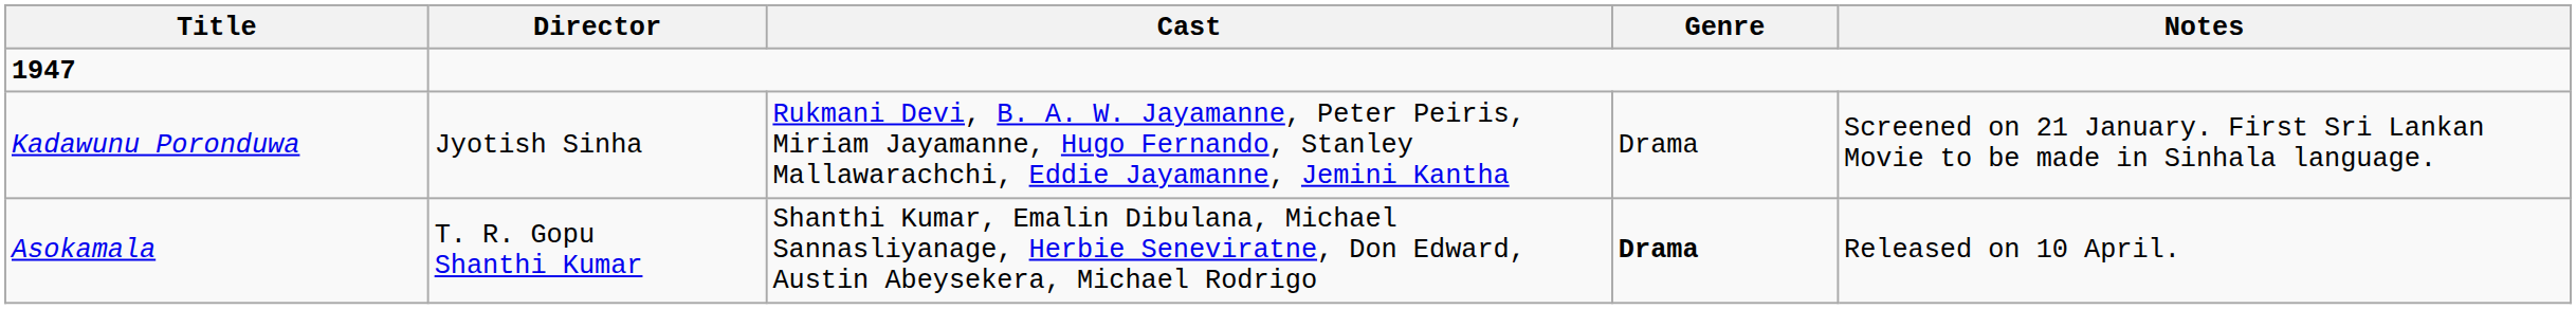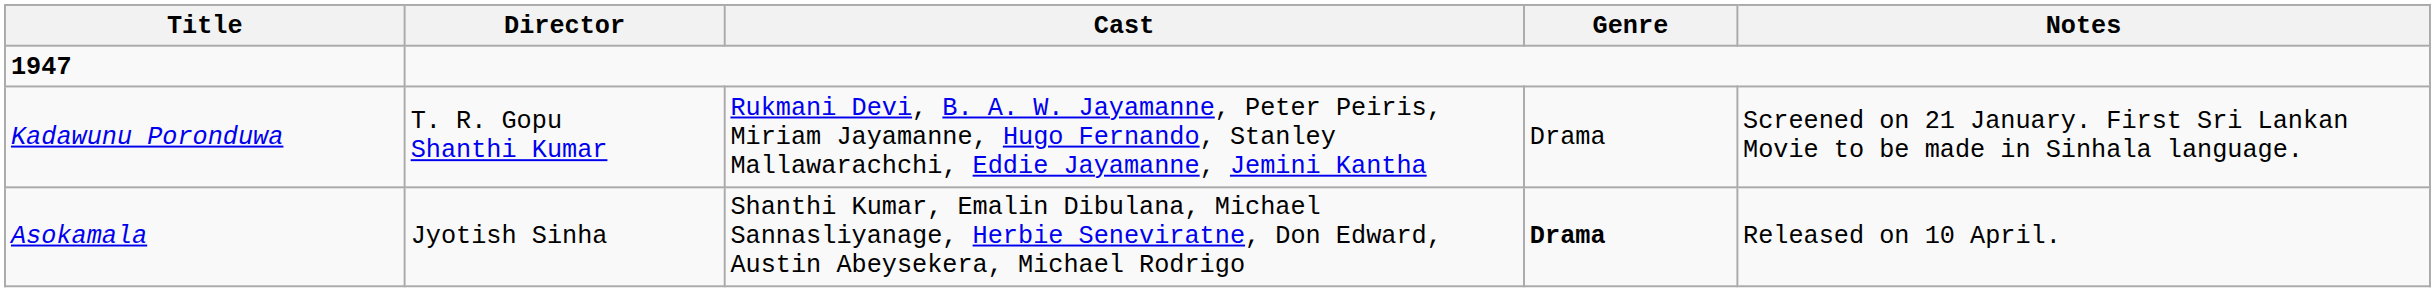 <table class="wikitable">
 <tr>
 <th width=15%>Title</th>
 <th width=12%>Director</th>
 <th width=30%>Cast</th>
 <th width=8%>Genre</th>
 <th width=26%>Notes</th>
 </tr>
 <tr>
 <td><strong>1947</strong></td>
 </tr>
 <tr>
 <td><em><a href='#'>Kadawunu Poronduwa</a></em></td>
-<td>Jyotish Sinha</td>
+<td>T. R. Gopu<br> <a href='#'>Shanthi Kumar</a></td>
 <td><a href='#'>Rukmani Devi</a>, <a href='#'>B. A. W. Jayamanne</a>, Peter Peiris, Miriam Jayamanne, <a href='#'>Hugo Fernando</a>, Stanley Mallawarachchi, <a href='#'>Eddie Jayamanne</a>, <a href='#'>Jemini Kantha</a></td>
 <td>Drama</td>
 <td>Screened on 21 January. First Sri Lankan Movie to be made in Sinhala language.</td>
 </tr>
 <tr>
 <td><em><a href='#'>Asokamala</a></em></td>
-<td>T. R. Gopu<br> <a href='#'>Shanthi Kumar</a></td>
+<td>Jyotish Sinha</td>
 <td>Shanthi Kumar, Emalin Dibulana, Michael Sannasliyanage, <a href='#'>Herbie Seneviratne</a>, Don Edward, Austin Abeysekera, Michael Rodrigo</td>
 <td><strong>Drama</strong></td>
 <td>Released on 10 April.</td>
 </tr>
 </table>
